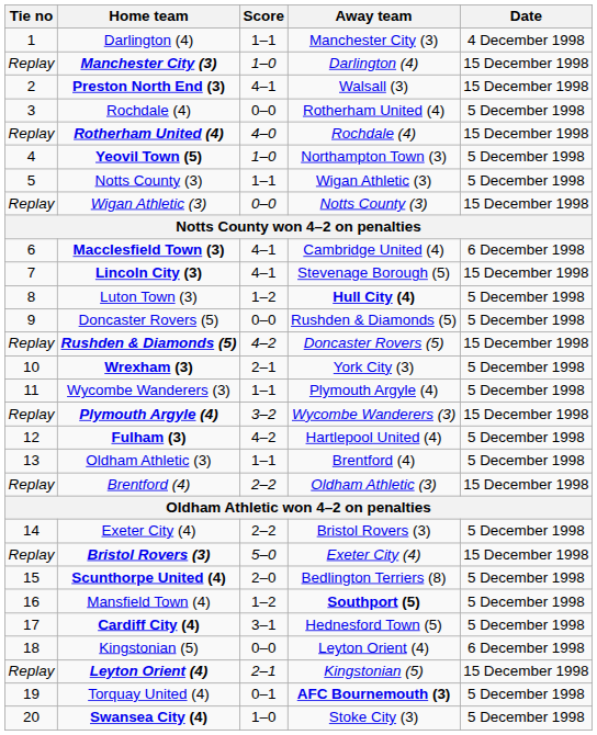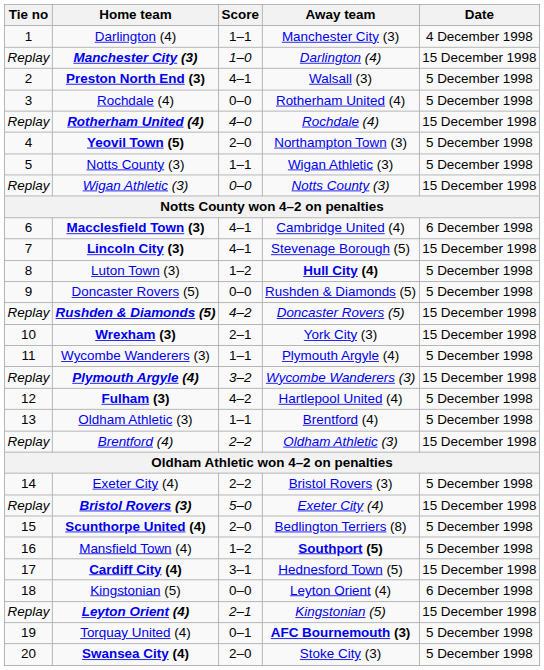 <table class="wikitable" style="text-align: center">
 <tr>
 <th>Tie no</th>
 <th>Home team</th>
 <th>Score</th>
 <th>Away team</th>
 <th>Date</th>
 </tr>
 <tr>
 <td>1</td>
 <td><a href='#'>Darlington</a> (4)</td>
 <td>1–1</td>
 <td><a href='#'>Manchester City</a> (3)</td>
 <td>4 December 1998</td>
 </tr>
 <tr>
 <td><em>Replay</em></td>
 <td><strong><em><a href='#'>Manchester City</a> (3)</em></strong></td>
 <td><em>1–0</em></td>
 <td><em><a href='#'>Darlington</a> (4)</em></td>
 <td>15 December 1998</td>
 </tr>
 <tr>
 <td>2</td>
 <td><strong><a href='#'>Preston North End</a> (3)</strong></td>
 <td>4–1</td>
 <td><a href='#'>Walsall</a> (3)</td>
-<td>15 December 1998</td>
+<td>5 December 1998</td>
 </tr>
 <tr>
 <td>3</td>
 <td><a href='#'>Rochdale</a> (4)</td>
 <td>0–0</td>
 <td><a href='#'>Rotherham United</a> (4)</td>
 <td>5 December 1998</td>
 </tr>
 <tr>
 <td><em>Replay</em></td>
 <td><strong><em><a href='#'>Rotherham United</a> (4)</em></strong></td>
 <td><em>4–0</em></td>
 <td><em><a href='#'>Rochdale</a> (4)</em></td>
 <td>15 December 1998</td>
 </tr>
 <tr>
 <td>4</td>
 <td><strong><a href='#'>Yeovil Town</a> (5)</strong></td>
-<td><em>1–0</em></td>
+<td>2–0</td>
 <td><a href='#'>Northampton Town</a> (3)</td>
 <td>5 December 1998</td>
 </tr>
 <tr>
 <td>5</td>
 <td><a href='#'>Notts County</a> (3)</td>
 <td>1–1</td>
 <td><a href='#'>Wigan Athletic</a> (3)</td>
 <td>5 December 1998</td>
 </tr>
 <tr>
 <td><em>Replay</em></td>
 <td><em><a href='#'>Wigan Athletic</a> (3)</em></td>
 <td><em>0–0</em></td>
 <td><em><a href='#'>Notts County</a> (3)</em></td>
 <td>15 December 1998</td>
 </tr>
 <tr>
 <th colspan=5>Notts County won 4–2 on penalties</th>
 </tr>
 <tr>
 <td>6</td>
 <td><strong><a href='#'>Macclesfield Town</a> (3)</strong></td>
 <td>4–1</td>
 <td><a href='#'>Cambridge United</a> (4)</td>
 <td>6 December 1998</td>
 </tr>
 <tr>
 <td>7</td>
 <td><strong><a href='#'>Lincoln City</a> (3)</strong></td>
 <td>4–1</td>
 <td><a href='#'>Stevenage Borough</a> (5)</td>
 <td>15 December 1998</td>
 </tr>
 <tr>
 <td>8</td>
 <td><a href='#'>Luton Town</a> (3)</td>
 <td>1–2</td>
 <td><strong><a href='#'>Hull City</a> (4)</strong></td>
 <td>5 December 1998</td>
 </tr>
 <tr>
 <td>9</td>
 <td><a href='#'>Doncaster Rovers</a> (5)</td>
 <td>0–0</td>
 <td><a href='#'>Rushden & Diamonds</a> (5)</td>
 <td>5 December 1998</td>
 </tr>
 <tr>
 <td><em>Replay</em></td>
 <td><strong><em><a href='#'>Rushden & Diamonds</a> (5)</em></strong></td>
 <td><em>4–2</em></td>
 <td><em><a href='#'>Doncaster Rovers</a> (5)</em></td>
 <td>15 December 1998</td>
 </tr>
 <tr>
 <td>10</td>
 <td><strong><a href='#'>Wrexham</a> (3)</strong></td>
 <td>2–1</td>
 <td><a href='#'>York City</a> (3)</td>
-<td>5 December 1998</td>
+<td>15 December 1998</td>
 </tr>
 <tr>
 <td>11</td>
 <td><a href='#'>Wycombe Wanderers</a> (3)</td>
 <td>1–1</td>
 <td><a href='#'>Plymouth Argyle</a> (4)</td>
 <td>5 December 1998</td>
 </tr>
 <tr>
 <td><em>Replay</em></td>
 <td><strong><em><a href='#'>Plymouth Argyle</a> (4)</em></strong></td>
 <td><em>3–2</em></td>
 <td><em><a href='#'>Wycombe Wanderers</a> (3)</em></td>
 <td>15 December 1998</td>
 </tr>
 <tr>
 <td>12</td>
 <td><strong><a href='#'>Fulham</a> (3)</strong></td>
 <td>4–2</td>
 <td><a href='#'>Hartlepool United</a> (4)</td>
 <td>5 December 1998</td>
 </tr>
 <tr>
 <td>13</td>
 <td><a href='#'>Oldham Athletic</a> (3)</td>
 <td>1–1</td>
 <td><a href='#'>Brentford</a> (4)</td>
 <td>5 December 1998</td>
 </tr>
 <tr>
 <td><em>Replay</em></td>
 <td><em><a href='#'>Brentford</a> (4)</em></td>
 <td><em>2–2</em></td>
 <td><em><a href='#'>Oldham Athletic</a> (3)</em></td>
 <td>15 December 1998</td>
 </tr>
 <tr>
 <th colspan=5>Oldham Athletic won 4–2 on penalties</th>
 </tr>
 <tr>
 <td>14</td>
 <td><a href='#'>Exeter City</a> (4)</td>
 <td>2–2</td>
 <td><a href='#'>Bristol Rovers</a> (3)</td>
 <td>5 December 1998</td>
 </tr>
 <tr>
 <td><em>Replay</em></td>
 <td><strong><em><a href='#'>Bristol Rovers</a> (3)</em></strong></td>
 <td><em>5–0</em></td>
 <td><em><a href='#'>Exeter City</a> (4)</em></td>
 <td>15 December 1998</td>
 </tr>
 <tr>
 <td>15</td>
 <td><strong><a href='#'>Scunthorpe United</a> (4)</strong></td>
 <td>2–0</td>
 <td><a href='#'>Bedlington Terriers</a> (8)</td>
 <td>5 December 1998</td>
 </tr>
 <tr>
 <td>16</td>
 <td><a href='#'>Mansfield Town</a> (4)</td>
 <td>1–2</td>
 <td><strong><a href='#'>Southport</a> (5)</strong></td>
 <td>5 December 1998</td>
 </tr>
 <tr>
 <td>17</td>
 <td><strong><a href='#'>Cardiff City</a> (4)</strong></td>
 <td>3–1</td>
 <td><a href='#'>Hednesford Town</a> (5)</td>
-<td>5 December 1998</td>
+<td>15 December 1998</td>
 </tr>
 <tr>
 <td>18</td>
 <td><a href='#'>Kingstonian</a> (5)</td>
 <td>0–0</td>
 <td><a href='#'>Leyton Orient</a> (4)</td>
 <td>6 December 1998</td>
 </tr>
 <tr>
 <td><em>Replay</em></td>
 <td><strong><em><a href='#'>Leyton Orient</a> (4)</em></strong></td>
 <td><em>2–1</em></td>
 <td><em><a href='#'>Kingstonian</a> (5)</em></td>
 <td>15 December 1998</td>
 </tr>
 <tr>
 <td>19</td>
 <td><a href='#'>Torquay United</a> (4)</td>
 <td>0–1</td>
 <td><strong><a href='#'>AFC Bournemouth</a> (3)</strong></td>
 <td>5 December 1998</td>
 </tr>
 <tr>
 <td>20</td>
 <td><strong><a href='#'>Swansea City</a> (4)</strong></td>
-<td>1–0</td>
+<td>2–0</td>
 <td><a href='#'>Stoke City</a> (3)</td>
 <td>5 December 1998</td>
 </tr>
 </table>
